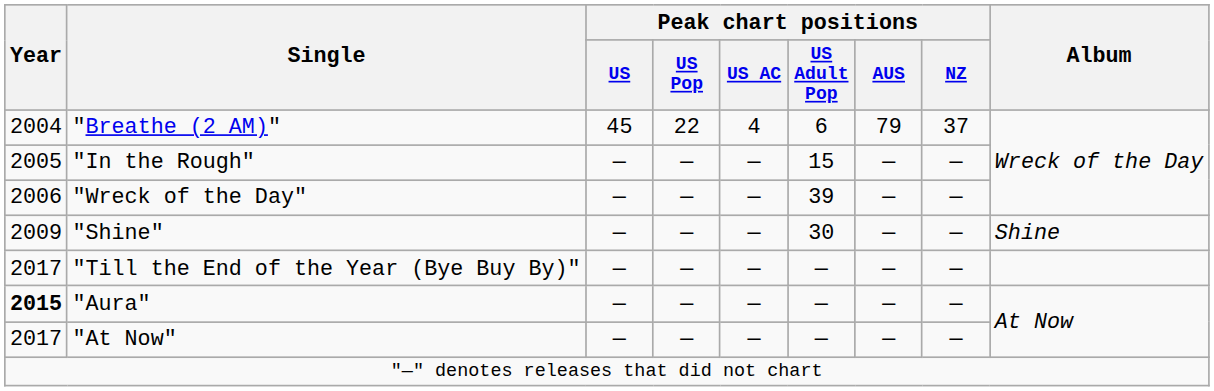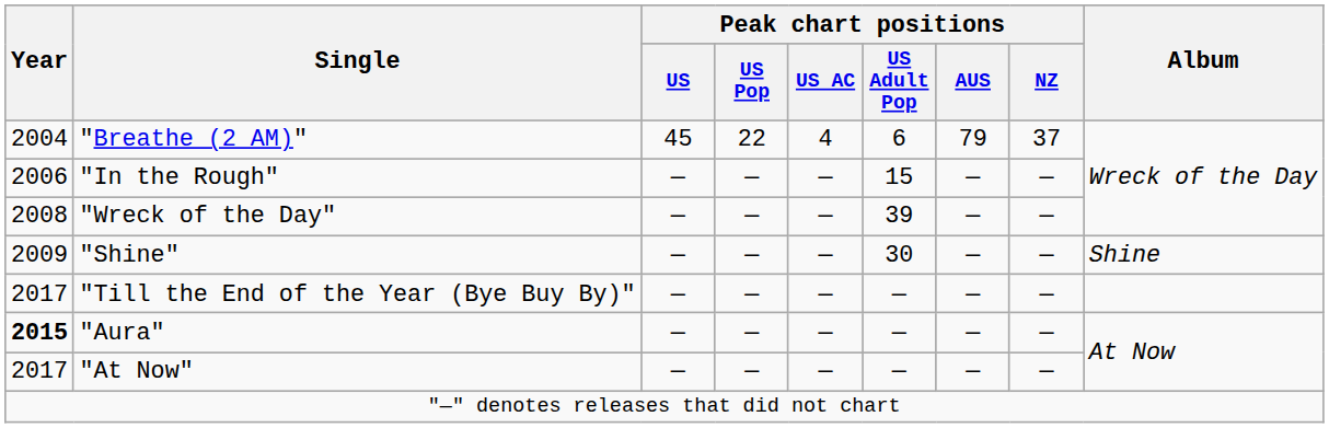 <table class=wikitable style=text-align:center;>
 <tr>
 <th rowspan=2>Year</th>
 <th rowspan=2>Single</th>
 <th colspan=6>Peak chart positions</th>
 <th rowspan=2>Album</th>
 </tr>
 <tr style="font-size:smaller;">
 <th width=35><a href='#'>US</a><br></th>
 <th width=35><a href='#'>US Pop</a><br></th>
 <th width=35><a href='#'>US AC</a><br></th>
 <th width=35><a href='#'>US Adult Pop</a><br></th>
 <th width=35><a href='#'>AUS</a><br></th>
 <th width=35><a href='#'>NZ</a><br></th>
 </tr>
 <tr>
 <td rowspan=1>2004</td>
 <td align=left>"<a href='#'>Breathe (2 AM)</a>"</td>
 <td>45</td>
 <td>22</td>
 <td>4</td>
 <td>6</td>
 <td>79</td>
 <td>37</td>
 <td align=left rowspan=3><em>Wreck of the Day</em></td>
 </tr>
 <tr>
-<td>2005</td>
+<td>2006</td>
 <td align=left>"In the Rough"</td>
 <td>—</td>
 <td>—</td>
 <td>—</td>
 <td>15</td>
 <td>—</td>
 <td>—</td>
 </tr>
 <tr>
-<td>2006</td>
+<td>2008</td>
 <td align=left>"Wreck of the Day"</td>
 <td>—</td>
 <td>—</td>
 <td>—</td>
 <td>39</td>
 <td>—</td>
 <td>—</td>
 </tr>
 <tr>
 <td>2009</td>
 <td align=left>"Shine"</td>
 <td>—</td>
 <td>—</td>
 <td>—</td>
 <td>30</td>
 <td>—</td>
 <td>—</td>
 <td align=left><em>Shine</em></td>
 </tr>
 <tr>
 <td>2017</td>
 <td>"Till the End of the Year (Bye Buy By)"</td>
 <td>—</td>
 <td>—</td>
 <td>—</td>
 <td>—</td>
 <td>—</td>
 <td>—</td>
 <td></td>
 </tr>
 <tr>
 <td><strong>2015</strong></td>
 <td align=left>"Aura"</td>
 <td>—</td>
 <td>—</td>
 <td>—</td>
 <td>—</td>
 <td>—</td>
 <td>—</td>
 <td align=left rowspan=2><em>At Now</em></td>
 </tr>
 <tr>
 <td>2017</td>
 <td align=left>"At Now"</td>
 <td>—</td>
 <td>—</td>
 <td>—</td>
 <td>—</td>
 <td>—</td>
 <td>—</td>
 </tr>
 <tr>
 <td colspan="9" style="font-size:85%">"—" denotes releases that did not chart</td>
 </tr>
 </table>
